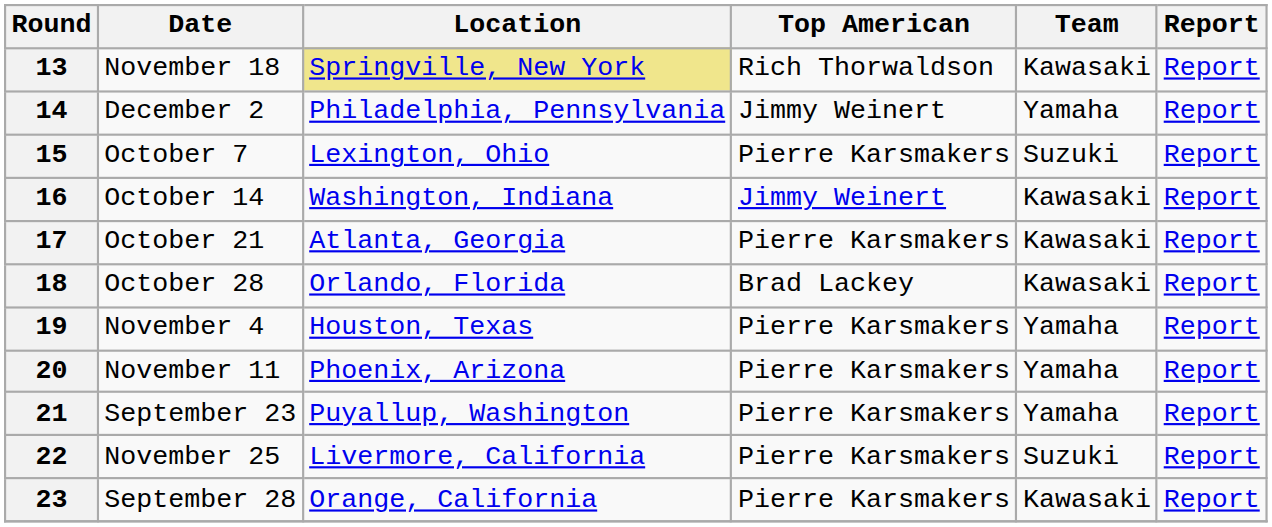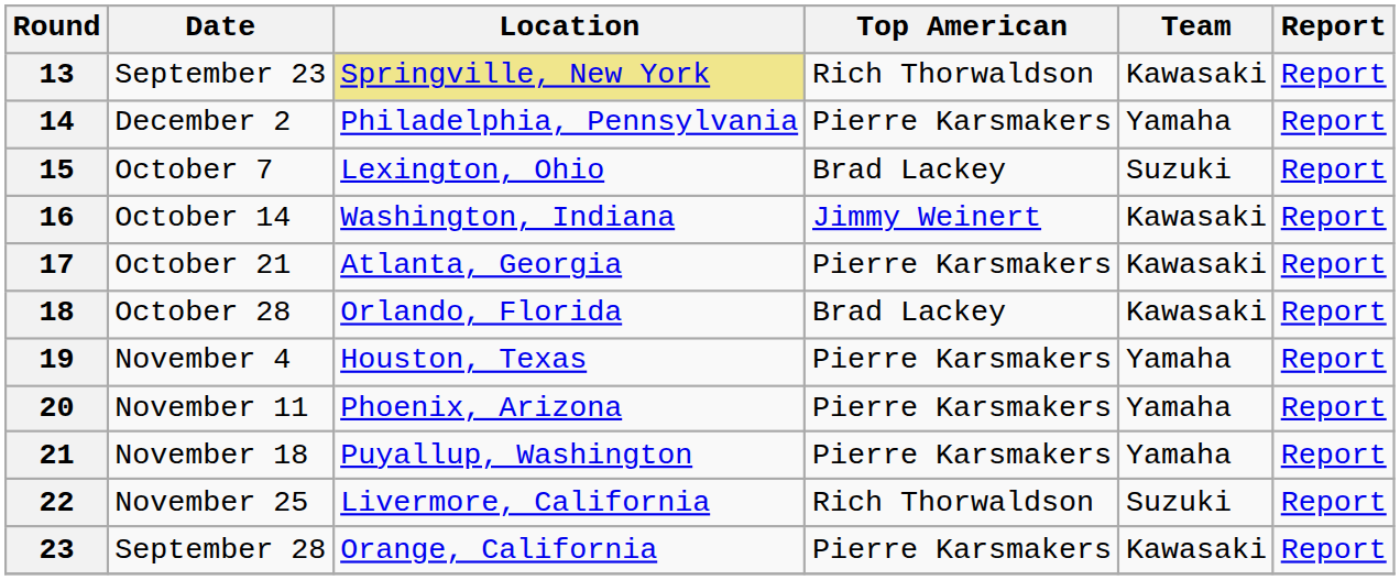 <table class="wikitable" style="font-size: 95%;">
 <tr>
 <th align=center>Round</th>
 <th align=center>Date</th>
 <th align=center>Location</th>
 <th align=center>Top American</th>
 <th align=center>Team</th>
 <th align=center>Report</th>
 </tr>
 <tr>
 <th>13</th>
-<td>November 18</td>
+<td>September 23</td>
 <td style="background: khaki;"><a href='#'>Springville, New York</a></td>
 <td> Rich Thorwaldson</td>
 <td>Kawasaki</td>
 <td><a href='#'>Report</a></td>
 </tr>
 <tr>
 <th>14</th>
 <td>December 2</td>
 <td><a href='#'>Philadelphia, Pennsylvania</a></td>
-<td> Jimmy Weinert</td>
+<td> Pierre Karsmakers</td>
 <td>Yamaha</td>
 <td><a href='#'>Report</a></td>
 </tr>
 <tr>
 <th>15</th>
 <td>October 7</td>
 <td><a href='#'>Lexington, Ohio</a></td>
-<td> Pierre Karsmakers</td>
+<td> Brad Lackey</td>
 <td>Suzuki</td>
 <td><a href='#'>Report</a></td>
 </tr>
 <tr>
 <th>16</th>
 <td>October 14</td>
 <td><a href='#'>Washington, Indiana</a></td>
 <td> <a href='#'>Jimmy Weinert</a></td>
 <td>Kawasaki</td>
 <td><a href='#'>Report</a></td>
 </tr>
 <tr>
 <th>17</th>
 <td>October 21</td>
 <td><a href='#'>Atlanta, Georgia</a></td>
 <td> Pierre Karsmakers</td>
 <td>Kawasaki</td>
 <td><a href='#'>Report</a></td>
 </tr>
 <tr>
 <th>18</th>
 <td>October 28</td>
 <td><a href='#'>Orlando, Florida</a></td>
 <td> Brad Lackey</td>
 <td>Kawasaki</td>
 <td><a href='#'>Report</a></td>
 </tr>
 <tr>
 <th>19</th>
 <td>November 4</td>
 <td><a href='#'>Houston, Texas</a></td>
 <td> Pierre Karsmakers</td>
 <td>Yamaha</td>
 <td><a href='#'>Report</a></td>
 </tr>
 <tr>
 <th>20</th>
 <td>November 11</td>
 <td><a href='#'>Phoenix, Arizona</a></td>
 <td> Pierre Karsmakers</td>
 <td>Yamaha</td>
 <td><a href='#'>Report</a></td>
 </tr>
 <tr>
 <th>21</th>
-<td>September 23</td>
+<td>November 18</td>
 <td><a href='#'>Puyallup, Washington</a></td>
 <td> Pierre Karsmakers</td>
 <td>Yamaha</td>
 <td><a href='#'>Report</a></td>
 </tr>
 <tr>
 <th>22</th>
 <td>November 25</td>
 <td><a href='#'>Livermore, California</a></td>
-<td> Pierre Karsmakers</td>
+<td> Rich Thorwaldson</td>
 <td>Suzuki</td>
 <td><a href='#'>Report</a></td>
 </tr>
 <tr>
 <th>23</th>
 <td>September 28</td>
 <td><a href='#'>Orange, California</a></td>
 <td> Pierre Karsmakers</td>
 <td>Kawasaki</td>
 <td><a href='#'>Report</a></td>
 </tr>
 <tr>
 </tr>
 </table>
